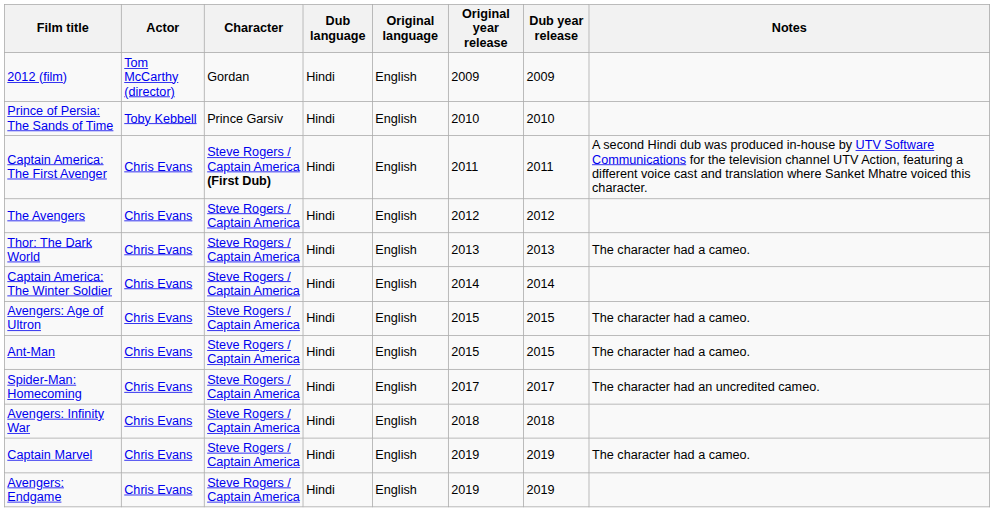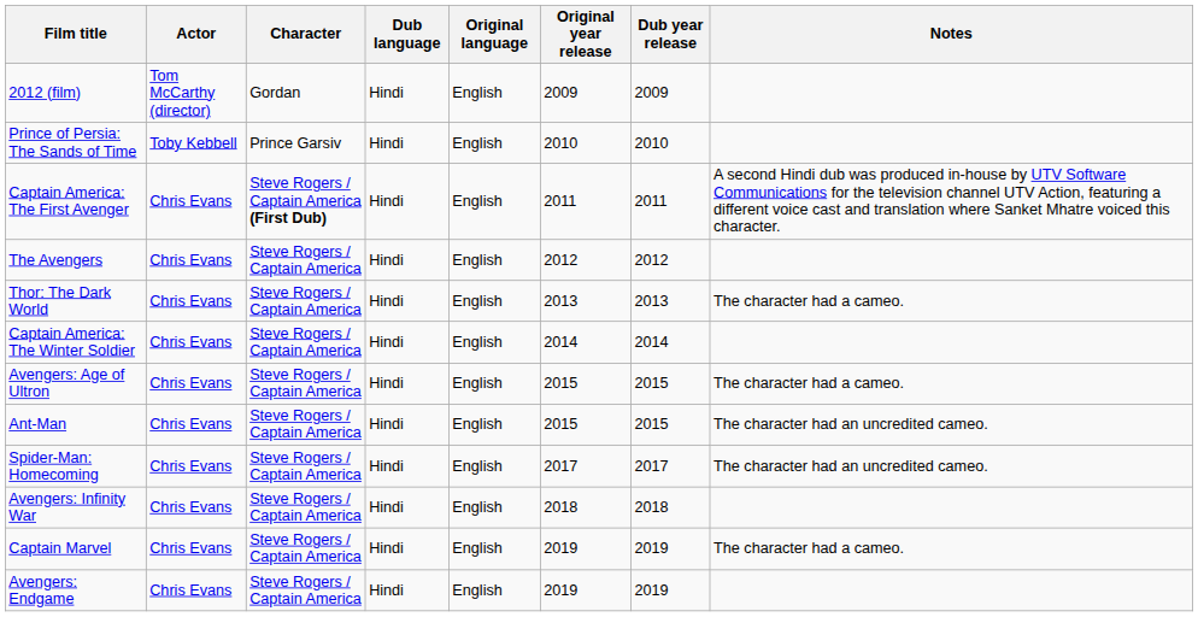 <table class="wikitable">
 <tr>
 <th>Film title</th>
 <th>Actor</th>
 <th>Character</th>
 <th>Dub language</th>
 <th>Original language</th>
 <th>Original year release</th>
 <th>Dub year release</th>
 <th>Notes</th>
 </tr>
 <tr>
 <td><a href='#'>2012 (film)</a></td>
 <td><a href='#'>Tom McCarthy (director)</a></td>
 <td>Gordan</td>
 <td>Hindi</td>
 <td>English</td>
 <td>2009</td>
 <td>2009</td>
 <td></td>
 </tr>
 <tr>
 <td><a href='#'>Prince of Persia: The Sands of Time</a></td>
 <td><a href='#'>Toby Kebbell</a></td>
 <td>Prince Garsiv</td>
 <td>Hindi</td>
 <td>English</td>
 <td>2010</td>
 <td>2010</td>
 <td></td>
 </tr>
 <tr>
 <td><a href='#'>Captain America: The First Avenger</a></td>
 <td><a href='#'>Chris Evans</a></td>
 <td><a href='#'>Steve Rogers / Captain America</a> <br><strong>(First Dub)</strong></td>
 <td>Hindi</td>
 <td>English</td>
 <td>2011</td>
 <td>2011</td>
 <td>A second Hindi dub was produced in-house by <a href='#'>UTV Software Communications</a> for the television channel UTV Action, featuring a different voice cast and translation where Sanket Mhatre voiced this character.</td>
 </tr>
 <tr>
 <td><a href='#'>The Avengers</a></td>
 <td><a href='#'>Chris Evans</a></td>
 <td><a href='#'>Steve Rogers / Captain America</a></td>
 <td>Hindi</td>
 <td>English</td>
 <td>2012</td>
 <td>2012</td>
 <td></td>
 </tr>
 <tr>
 <td><a href='#'>Thor: The Dark World</a></td>
 <td><a href='#'>Chris Evans</a></td>
 <td><a href='#'>Steve Rogers / Captain America</a></td>
 <td>Hindi</td>
 <td>English</td>
 <td>2013</td>
 <td>2013</td>
 <td>The character had a cameo.</td>
 </tr>
 <tr>
 <td><a href='#'>Captain America: The Winter Soldier</a></td>
 <td><a href='#'>Chris Evans</a></td>
 <td><a href='#'>Steve Rogers / Captain America</a></td>
 <td>Hindi</td>
 <td>English</td>
 <td>2014</td>
 <td>2014</td>
 <td></td>
 </tr>
 <tr>
 <td><a href='#'>Avengers: Age of Ultron</a></td>
 <td><a href='#'>Chris Evans</a></td>
 <td><a href='#'>Steve Rogers / Captain America</a></td>
 <td>Hindi</td>
 <td>English</td>
 <td>2015</td>
 <td>2015</td>
 <td>The character had a cameo.</td>
 </tr>
 <tr>
 <td><a href='#'>Ant-Man</a></td>
 <td><a href='#'>Chris Evans</a></td>
 <td><a href='#'>Steve Rogers / Captain America</a></td>
 <td>Hindi</td>
 <td>English</td>
 <td>2015</td>
 <td>2015</td>
-<td>The character had a cameo.</td>
+<td>The character had an uncredited cameo.</td>
 </tr>
 <tr>
 <td><a href='#'>Spider-Man: Homecoming</a></td>
 <td><a href='#'>Chris Evans</a></td>
 <td><a href='#'>Steve Rogers / Captain America</a></td>
 <td>Hindi</td>
 <td>English</td>
 <td>2017</td>
 <td>2017</td>
 <td>The character had an uncredited cameo.</td>
 </tr>
 <tr>
 <td><a href='#'>Avengers: Infinity War</a></td>
 <td><a href='#'>Chris Evans</a></td>
 <td><a href='#'>Steve Rogers / Captain America</a></td>
 <td>Hindi</td>
 <td>English</td>
 <td>2018</td>
 <td>2018</td>
 <td></td>
 </tr>
 <tr>
 <td><a href='#'>Captain Marvel</a></td>
 <td><a href='#'>Chris Evans</a></td>
 <td><a href='#'>Steve Rogers / Captain America</a></td>
 <td>Hindi</td>
 <td>English</td>
 <td>2019</td>
 <td>2019</td>
 <td>The character had a cameo.</td>
 </tr>
 <tr>
 <td><a href='#'>Avengers: Endgame</a></td>
 <td><a href='#'>Chris Evans</a></td>
 <td><a href='#'>Steve Rogers / Captain America</a></td>
 <td>Hindi</td>
 <td>English</td>
 <td>2019</td>
 <td>2019</td>
 <td></td>
 </tr>
 </table>
